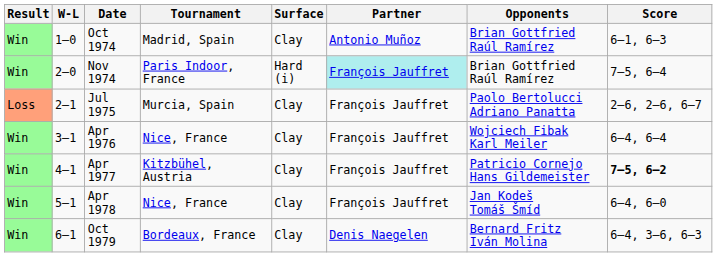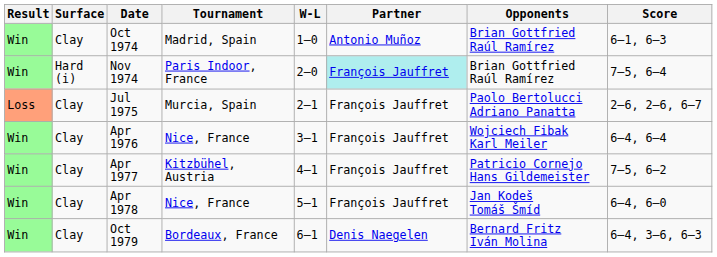 <table class="sortable wikitable">
 <tr>
 <th style="width:40px">Result</th>
-<th style="width:30px" class="unsortable">W-L</th>
+<th style="width:50px">Surface</th>
 <th style="width:55px">Date</th>
 <th style="width:140px">Tournament</th>
-<th style="width:50px">Surface</th>
+<th style="width:30px" class="unsortable">W-L</th>
 <th style="width:150px">Partner</th>
 <th style="width:150px">Opponents</th>
 <th style="width:110px" class="unsortable">Score</th>
 </tr>
 <tr>
 <td style="background:#98fb98;">Win</td>
-<td>1–0</td>
+<td>Clay</td>
 <td>Oct 1974</td>
 <td>Madrid, Spain</td>
-<td>Clay</td>
+<td>1–0</td>
 <td> <a href='#'>Antonio Muñoz</a></td>
 <td> <a href='#'>Brian Gottfried</a> <br>  <a href='#'>Raúl Ramírez</a></td>
 <td>6–1, 6–3</td>
 </tr>
 <tr>
 <td style="background:#98fb98;">Win</td>
-<td>2–0</td>
+<td>Hard (i)</td>
 <td>Nov 1974</td>
 <td><a href='#'>Paris Indoor</a>, France</td>
-<td>Hard (i)</td>
+<td>2–0</td>
 <td style="background: paleturquoise;"> <a href='#'>François Jauffret</a></td>
 <td> Brian Gottfried<br> Raúl Ramírez</td>
 <td>7–5, 6–4</td>
 </tr>
 <tr>
 <td style="background:#ffa07a;">Loss</td>
-<td>2–1</td>
+<td>Clay</td>
 <td>Jul 1975</td>
 <td>Murcia, Spain</td>
-<td>Clay</td>
+<td>2–1</td>
 <td> François Jauffret</td>
 <td> <a href='#'>Paolo Bertolucci</a><br> <a href='#'>Adriano Panatta</a></td>
 <td>2–6, 2–6, 6–7</td>
 </tr>
 <tr>
 <td style="background:#98fb98;">Win</td>
-<td>3–1</td>
+<td>Clay</td>
 <td>Apr 1976</td>
 <td><a href='#'>Nice</a>, France</td>
-<td>Clay</td>
+<td>3–1</td>
 <td> François Jauffret</td>
 <td> <a href='#'>Wojciech Fibak</a> <br>  <a href='#'>Karl Meiler</a></td>
 <td>6–4, 6–4</td>
 </tr>
 <tr>
 <td style="background:#98fb98;">Win</td>
-<td>4–1</td>
+<td>Clay</td>
 <td>Apr 1977</td>
 <td><a href='#'>Kitzbühel</a>, Austria</td>
-<td>Clay</td>
+<td>4–1</td>
 <td> François Jauffret</td>
 <td> <a href='#'>Patricio Cornejo</a> <br>  <a href='#'>Hans Gildemeister</a></td>
-<td><strong>7–5, 6–2</strong></td>
+<td>7–5, 6–2</td>
 </tr>
 <tr>
 <td style="background:#98fb98;">Win</td>
-<td>5–1</td>
+<td>Clay</td>
 <td>Apr 1978</td>
 <td><a href='#'>Nice</a>, France</td>
-<td>Clay</td>
+<td>5–1</td>
 <td> François Jauffret</td>
 <td> <a href='#'>Jan Kodeš</a> <br>  <a href='#'>Tomáš Šmíd</a></td>
 <td>6–4, 6–0</td>
 </tr>
 <tr>
 <td style="background:#98fb98;">Win</td>
-<td>6–1</td>
+<td>Clay</td>
 <td>Oct 1979</td>
 <td><a href='#'>Bordeaux</a>, France</td>
-<td>Clay</td>
+<td>6–1</td>
 <td> <a href='#'>Denis Naegelen</a></td>
 <td> <a href='#'>Bernard Fritz</a><br> <a href='#'>Iván Molina</a></td>
 <td>6–4, 3–6, 6–3</td>
 </tr>
 </table>
